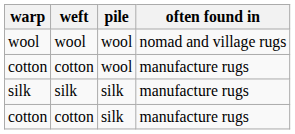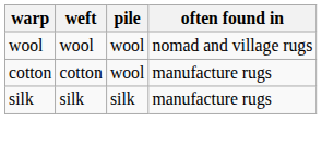 <table class="wikitable">
 <tr>
 <th>warp</th>
 <th>weft</th>
 <th>pile</th>
 <th>often found in</th>
 </tr>
 <tr>
 <td>wool</td>
 <td>wool</td>
 <td>wool</td>
 <td>nomad and village rugs</td>
 </tr>
 <tr>
 <td>cotton</td>
 <td>cotton</td>
 <td>wool</td>
 <td>manufacture rugs</td>
 </tr>
 <tr>
 <td>silk</td>
 <td>silk</td>
 <td>silk</td>
 <td>manufacture rugs</td>
 </tr>
-<tr>
-<td>cotton</td>
-<td>cotton</td>
-<td>silk</td>
-<td>manufacture rugs</td>
-</tr>
 </table>
